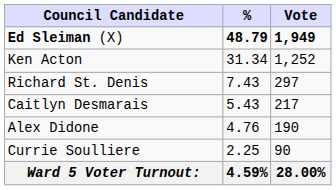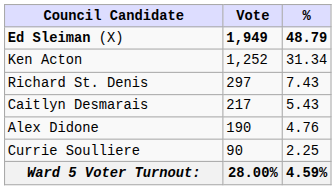 <table class="wikitable sortable">
 <tr>
 <th style="background:#ddf; width:200px;">Council Candidate</th>
+<th style="background:#ddf; width:50px;">Vote</th>
 <th style="background:#ddf; width:30px;">%</th>
-<th style="background:#ddf; width:50px;">Vote</th>
 </tr>
 <tr>
 <td><strong>Ed Sleiman</strong> (X)</td>
+<td><strong>1,949</strong></td>
 <td><strong>48.79</strong></td>
-<td><strong>1,949</strong></td>
 </tr>
 <tr>
 <td>Ken Acton</td>
+<td>1,252</td>
 <td>31.34</td>
-<td>1,252</td>
 </tr>
 <tr>
 <td>Richard St. Denis</td>
+<td>297</td>
 <td>7.43</td>
-<td>297</td>
 </tr>
 <tr>
 <td>Caitlyn Desmarais</td>
+<td>217</td>
 <td>5.43</td>
-<td>217</td>
 </tr>
 <tr>
 <td>Alex Didone</td>
+<td>190</td>
 <td>4.76</td>
-<td>190</td>
 </tr>
 <tr>
 <td>Currie Soulliere</td>
+<td>90</td>
 <td>2.25</td>
-<td>90</td>
 </tr>
 <tr>
 <th><em>Ward 5 Voter Turnout:</em></th>
+<th>28.00%</th>
 <th>4.59%</th>
-<th>28.00%</th>
 </tr>
 </table>
